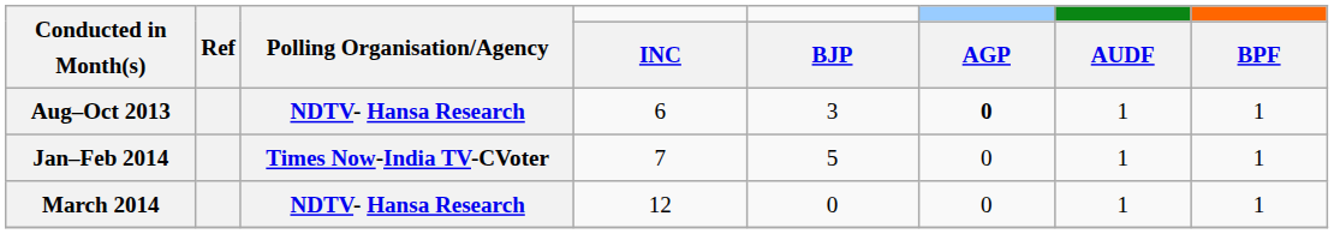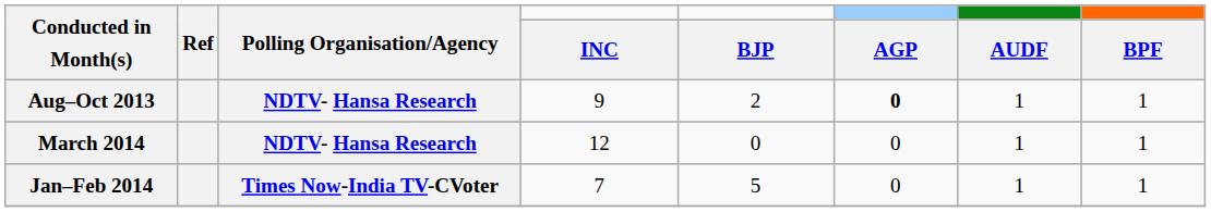 <table class="wikitable" style="text-align:center;font-size:80%;line-height:20px;">
 <tr>
 <th class="wikitable" rowspan="2" width="100px">Conducted in Month(s)</th>
 <th class="wikitable" rowspan="2" width="10px">Ref</th>
 <th class="wikitable" rowspan="2" width="180px">Polling Organisation/Agency</th>
 <td bgcolor=></td>
 <td bgcolor=></td>
 <td style="background:#99CCFF;"></td>
 <td style="background:#0A8614;"></td>
 <td style="background:#FF6600;"></td>
 </tr>
 <tr>
 <th class="wikitable" width="90px"><a href='#'>INC</a></th>
 <th class="wikitable" width="90px"><a href='#'>BJP</a></th>
 <th class="wikitable" width="70px"><a href='#'>AGP</a></th>
 <th class="wikitable" width="70px"><a href='#'>AUDF</a></th>
 <th class="wikitable" width="70px"><a href='#'>BPF</a></th>
 </tr>
 <tr class="hintergrundfarbe2" style="text-align:center">
 <th>Aug–Oct 2013</th>
 <th></th>
 <th><a href='#'>NDTV</a>- <a href='#'>Hansa Research</a></th>
-<td>6</td>
-<td>3</td>
+<td>9</td>
+<td>2</td>
 <td><strong>0</strong></td>
+<td>1</td>
+<td>1</td>
+</tr>
+<tr class="hintergrundfarbe2" style="text-align:center">
+<th>March 2014</th>
+<th></th>
+<th><a href='#'>NDTV</a>- <a href='#'>Hansa Research</a></th>
+<td>12</td>
+<td>0</td>
+<td>0</td>
 <td>1</td>
 <td>1</td>
 </tr>
 <tr class="hintergrundfarbe2" style="text-align:center">
 <th>Jan–Feb 2014</th>
 <th></th>
 <th><a href='#'>Times Now</a>-<a href='#'>India TV</a>-CVoter</th>
 <td>7</td>
 <td>5</td>
 <td>0</td>
 <td>1</td>
 <td>1</td>
 </tr>
-<tr class="hintergrundfarbe2" style="text-align:center">
-<th>March 2014</th>
-<th></th>
-<th><a href='#'>NDTV</a>- <a href='#'>Hansa Research</a></th>
-<td>12</td>
-<td>0</td>
-<td>0</td>
-<td>1</td>
-<td>1</td>
-</tr>
 <tr>
 </tr>
 </table>
